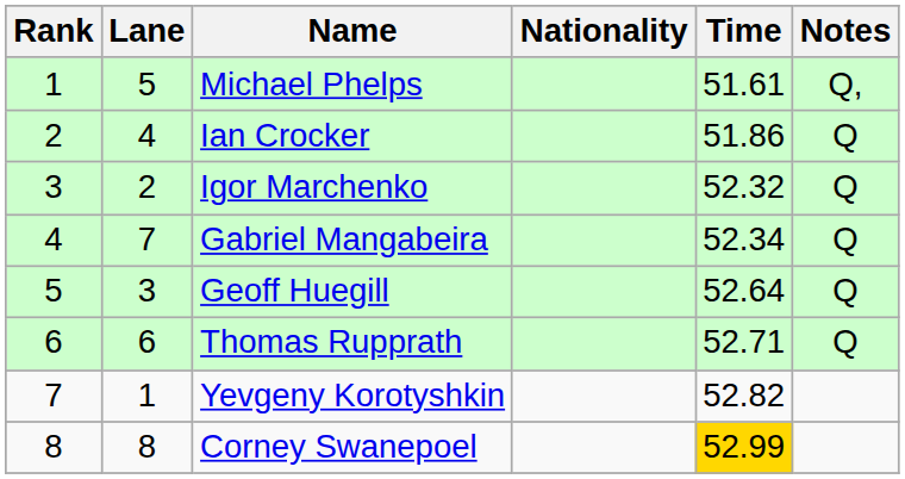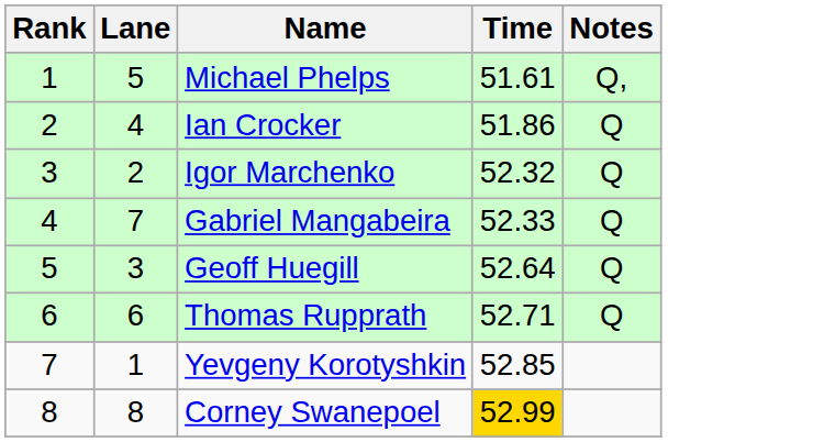 <table class="wikitable sortable" style="text-align:center">
 <tr>
 <th>Rank</th>
 <th>Lane</th>
 <th>Name</th>
-<th>Nationality</th>
 <th>Time</th>
 <th>Notes</th>
 </tr>
 <tr bgcolor=#ccffcc>
 <td>1</td>
 <td>5</td>
 <td align=left><a href='#'>Michael Phelps</a></td>
-<td align=left></td>
 <td>51.61</td>
 <td>Q, </td>
 </tr>
 <tr bgcolor=#ccffcc>
 <td>2</td>
 <td>4</td>
 <td align=left><a href='#'>Ian Crocker</a></td>
-<td align=left></td>
 <td>51.86</td>
 <td>Q</td>
 </tr>
 <tr bgcolor=#ccffcc>
 <td>3</td>
 <td>2</td>
 <td align=left><a href='#'>Igor Marchenko</a></td>
-<td align=left></td>
 <td>52.32</td>
 <td>Q</td>
 </tr>
 <tr bgcolor=#ccffcc>
 <td>4</td>
 <td>7</td>
 <td align=left><a href='#'>Gabriel Mangabeira</a></td>
-<td align=left></td>
-<td>52.34</td>
+<td>52.33</td>
 <td>Q</td>
 </tr>
 <tr bgcolor=#ccffcc>
 <td>5</td>
 <td>3</td>
 <td align=left><a href='#'>Geoff Huegill</a></td>
-<td align=left></td>
 <td>52.64</td>
 <td>Q</td>
 </tr>
 <tr bgcolor=#ccffcc>
 <td>6</td>
 <td>6</td>
 <td align=left><a href='#'>Thomas Rupprath</a></td>
-<td align=left></td>
 <td>52.71</td>
 <td>Q</td>
 </tr>
 <tr>
 <td>7</td>
 <td>1</td>
 <td align=left><a href='#'>Yevgeny Korotyshkin</a></td>
-<td align=left></td>
-<td>52.82</td>
+<td>52.85</td>
 <td></td>
 </tr>
 <tr>
 <td>8</td>
 <td>8</td>
 <td align=left><a href='#'>Corney Swanepoel</a></td>
-<td align=left></td>
 <td style="background: gold;">52.99</td>
 <td></td>
 </tr>
 </table>
